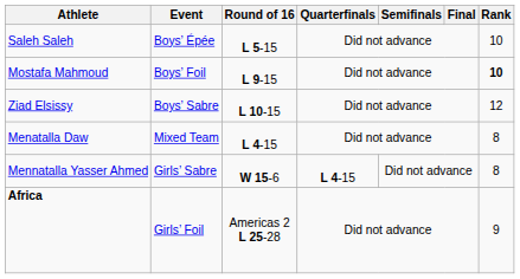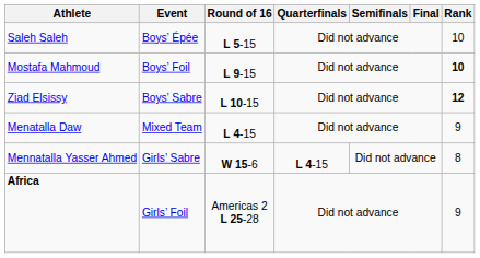 <table class="wikitable" border="1" style="font-size:90%">
 <tr>
 <th>Athlete</th>
 <th>Event</th>
 <th>Round of 16</th>
 <th>Quarterfinals</th>
 <th>Semifinals</th>
 <th>Final</th>
 <th>Rank</th>
 </tr>
 <tr>
 <td><a href='#'>Saleh Saleh</a></td>
 <td><a href='#'>Boys’ Épée</a></td>
 <td align=center><br> <strong>L</strong> <strong>5</strong>-15</td>
 <td align=center colspan=3>Did not advance</td>
 <td align=center>10</td>
 </tr>
 <tr>
 <td><a href='#'>Mostafa Mahmoud</a></td>
 <td><a href='#'>Boys’ Foil</a></td>
 <td align=center><br> <strong>L</strong> <strong>9</strong>-15</td>
 <td align=center colspan=3>Did not advance</td>
 <td align=center><strong>10</strong></td>
 </tr>
 <tr>
 <td><a href='#'>Ziad Elsissy</a></td>
 <td><a href='#'>Boys’ Sabre</a></td>
 <td align=center><br> <strong>L</strong> <strong>10</strong>-15</td>
 <td align=center colspan=3>Did not advance</td>
-<td align=center>12</td>
+<td align=center><strong>12</strong></td>
 </tr>
 <tr>
 <td><a href='#'>Menatalla Daw</a></td>
 <td><a href='#'>Mixed Team</a></td>
 <td align=center><br> <strong>L</strong> <strong>4</strong>-15</td>
 <td align=center colspan=3>Did not advance</td>
-<td align=center>8</td>
+<td align=center>9</td>
 </tr>
 <tr>
 <td><a href='#'>Mennatalla Yasser Ahmed</a></td>
 <td><a href='#'>Girls’ Sabre</a></td>
 <td align=center><br> <strong>W</strong> <strong>15</strong>-6</td>
 <td align=center><br> <strong>L</strong> <strong>4</strong>-15</td>
 <td align=center colspan=2>Did not advance</td>
 <td align=center>8</td>
 </tr>
 <tr>
 <td><strong>Africa</strong><br><br><br><br><br><br></td>
 <td><a href='#'>Girls’ Foil</a></td>
 <td align=center>Americas 2<br> <strong>L</strong> <strong>25</strong>-28</td>
 <td align=center colspan=3>Did not advance</td>
 <td align=center>9</td>
 </tr>
 </table>
